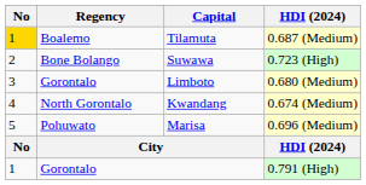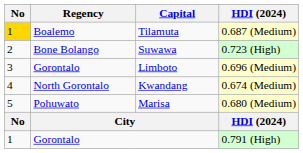 <table class="wikitable sortable">
 <tr>
 <th width="30">No</th>
 <th width="140">Regency</th>
 <th width="110"><a href='#'>Capital</a></th>
 <th><a href='#'>HDI</a> (2024)</th>
 </tr>
 <tr>
 <td style="background: gold;">1</td>
 <td><a href='#'>Boalemo</a></td>
 <td><a href='#'>Tilamuta</a></td>
 <td style="background-color:#FFFFCC">0.687 (Medium)</td>
 </tr>
 <tr>
 <td>2</td>
 <td><a href='#'>Bone Bolango</a></td>
 <td><a href='#'>Suwawa</a></td>
 <td style="background-color:#D2FFD2">0.723 (High)</td>
 </tr>
 <tr>
 <td>3</td>
 <td><a href='#'>Gorontalo</a></td>
 <td><a href='#'>Limboto</a></td>
-<td style="background-color:#FFFFCC">0.680 (Medium)</td>
+<td style="background-color:#FFFFCC">0.696 (Medium)</td>
 </tr>
 <tr>
 <td>4</td>
 <td><a href='#'>North Gorontalo</a></td>
 <td><a href='#'>Kwandang</a></td>
 <td style="background-color:#FFFFCC">0.674 (Medium)</td>
 </tr>
 <tr>
 <td>5</td>
 <td><a href='#'>Pohuwato</a></td>
 <td><a href='#'>Marisa</a></td>
-<td style="background-color:#FFFFCC">0.696 (Medium)</td>
+<td style="background-color:#FFFFCC">0.680 (Medium)</td>
 </tr>
 <tr>
 <th>No</th>
 <th colspan="2">City</th>
 <th><a href='#'>HDI</a> (2024)</th>
 </tr>
 <tr>
 <td>1</td>
 <td colspan="2"><a href='#'>Gorontalo</a></td>
 <td style="background-color:#D2FFD2">0.791 (High)</td>
 </tr>
 </table>
